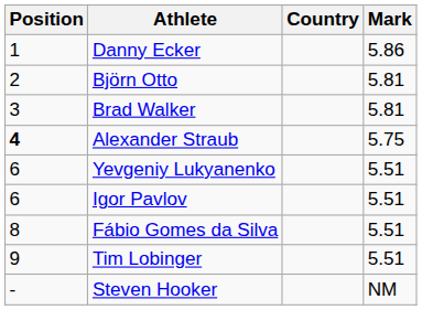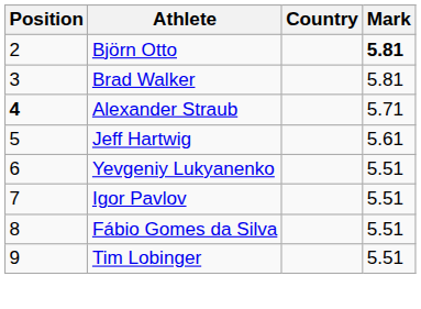 <table class="wikitable">
 <tr>
 <th>Position</th>
 <th>Athlete</th>
 <th>Country</th>
 <th>Mark</th>
 </tr>
 <tr>
-<td>1</td>
-<td><a href='#'>Danny Ecker</a></td>
-<td></td>
-<td>5.86</td>
-</tr>
-<tr>
 <td>2</td>
 <td><a href='#'>Björn Otto</a></td>
 <td></td>
-<td>5.81</td>
+<td><strong>5.81</strong></td>
 </tr>
 <tr>
 <td>3</td>
 <td><a href='#'>Brad Walker</a></td>
 <td></td>
 <td>5.81</td>
 </tr>
 <tr>
 <td><strong>4</strong></td>
 <td><a href='#'>Alexander Straub</a></td>
 <td></td>
-<td>5.75</td>
+<td>5.71</td>
+</tr>
+<tr>
+<td>5</td>
+<td><a href='#'>Jeff Hartwig</a></td>
+<td></td>
+<td>5.61</td>
 </tr>
 <tr>
 <td>6</td>
 <td><a href='#'>Yevgeniy Lukyanenko</a></td>
 <td></td>
 <td>5.51</td>
 </tr>
 <tr>
-<td>6</td>
+<td>7</td>
 <td><a href='#'>Igor Pavlov</a></td>
 <td></td>
 <td>5.51</td>
 </tr>
 <tr>
 <td>8</td>
 <td><a href='#'>Fábio Gomes da Silva</a></td>
 <td></td>
 <td>5.51</td>
 </tr>
 <tr>
 <td>9</td>
 <td><a href='#'>Tim Lobinger</a></td>
 <td></td>
 <td>5.51</td>
 </tr>
-<tr>
-<td>-</td>
-<td><a href='#'>Steven Hooker</a></td>
-<td></td>
-<td>NM</td>
-</tr>
 </table>
